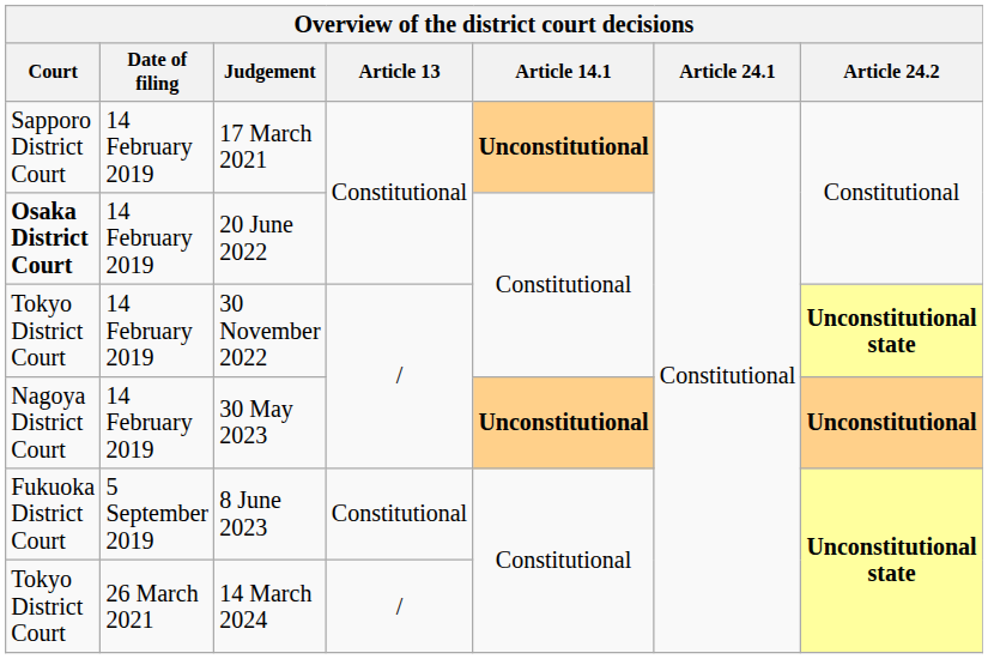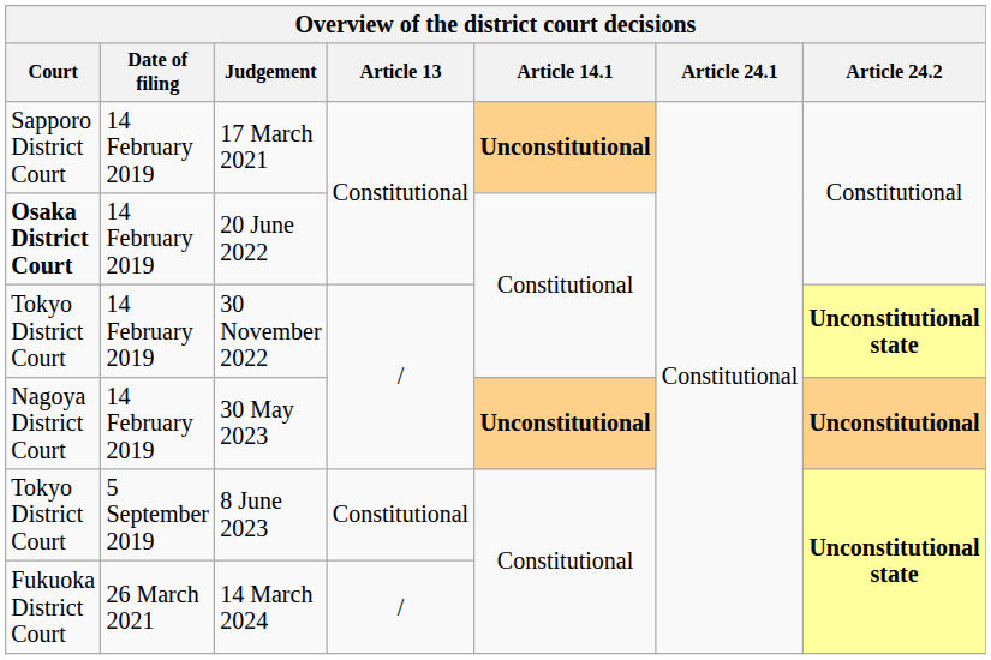 <table class="wikitable">
 <tr>
 <th colspan="8">Overview of the district court decisions</th>
 </tr>
 <tr style="font-size:small;">
 <th>Court</th>
 <th>Date of filing</th>
 <th>Judgement</th>
 <th>Article 13</th>
 <th>Article 14.1</th>
 <th>Article 24.1</th>
 <th>Article 24.2</th>
 </tr>
 <tr>
 <td>Sapporo District Court</td>
 <td>14 February 2019</td>
 <td>17 March 2021</td>
 <td align="center" rowspan="2">Constitutional</td>
 <td style="background-color:#ffd08a; text-align:center"><strong>Unconstitutional</strong></td>
 <td align="center" rowspan="6">Constitutional</td>
 <td align="center" rowspan="2">Constitutional</td>
 </tr>
 <tr>
 <td><strong>Osaka District Court</strong></td>
 <td>14 February 2019</td>
 <td>20 June 2022</td>
 <td align="center" rowspan="2">Constitutional</td>
 </tr>
 <tr>
 <td>Tokyo District Court</td>
 <td>14 February 2019</td>
 <td>30 November 2022</td>
 <td align="center" rowspan="2">/</td>
 <td style="background-color:#ffff9e; text-align:center"><strong>Unconstitutional state</strong></td>
 </tr>
 <tr>
 <td>Nagoya District Court</td>
 <td>14 February 2019</td>
 <td>30 May 2023</td>
 <td style="background-color:#ffd08a; text-align:center"><strong>Unconstitutional</strong></td>
 <td style="background-color:#ffd08a; text-align:center"><strong>Unconstitutional</strong></td>
 </tr>
 <tr>
-<td>Fukuoka District Court</td>
+<td>Tokyo District Court</td>
 <td>5 September 2019</td>
 <td>8 June 2023</td>
 <td align="center">Constitutional</td>
 <td align="center" rowspan="2">Constitutional</td>
 <td style="background-color:#ffff9e; text-align:center" rowspan="2"><strong>Unconstitutional state</strong></td>
 </tr>
 <tr>
-<td>Tokyo District Court</td>
+<td>Fukuoka District Court</td>
 <td>26 March 2021</td>
 <td>14 March 2024</td>
 <td align="center">/</td>
 </tr>
 </table>
